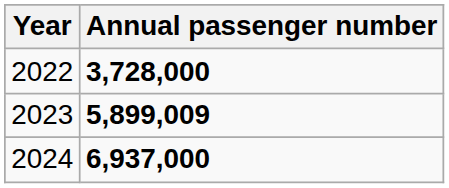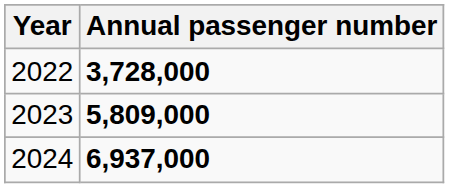 <table class="wikitable sortable">
 <tr>
 <th>Year</th>
 <th>Annual passenger number</th>
 </tr>
 <tr>
 <td>2022</td>
 <td><strong>3,728,000</strong></td>
 </tr>
 <tr>
 <td>2023</td>
-<td><strong>5,899,009</strong></td>
+<td><strong>5,809,000</strong></td>
 </tr>
 <tr>
 <td>2024</td>
 <td><strong>6,937,000</strong></td>
 </tr>
 </table>
